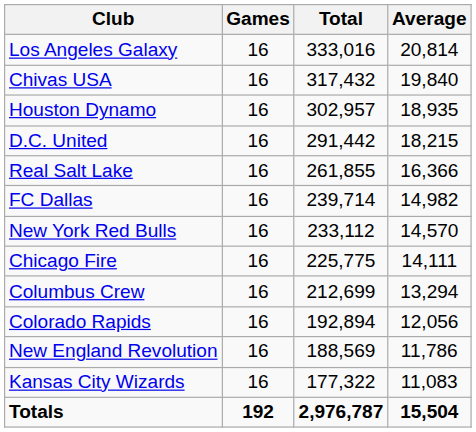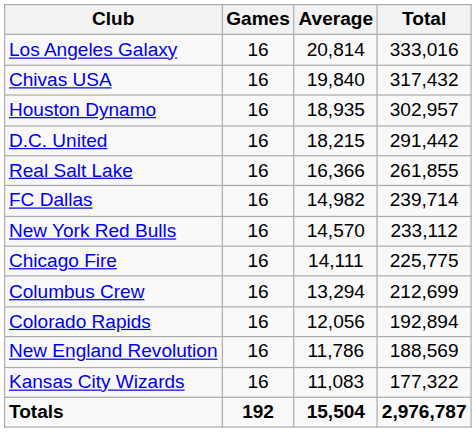 <table class="wikitable" style="font-size:100%">
 <tr>
 <th>Club</th>
 <th>Games</th>
+<th>Average</th>
 <th>Total</th>
-<th>Average</th>
 </tr>
 <tr>
 <td><a href='#'>Los Angeles Galaxy</a></td>
 <td align=center>16</td>
+<td align=center>20,814</td>
 <td align=center>333,016</td>
-<td align=center>20,814</td>
 </tr>
 <tr>
 <td><a href='#'>Chivas USA</a></td>
 <td align=center>16</td>
+<td align=center>19,840</td>
 <td align=center>317,432</td>
-<td align=center>19,840</td>
 </tr>
 <tr>
 <td><a href='#'>Houston Dynamo</a></td>
 <td align=center>16</td>
+<td align=center>18,935</td>
 <td align=center>302,957</td>
-<td align=center>18,935</td>
 </tr>
 <tr>
 <td><a href='#'>D.C. United</a></td>
 <td align=center>16</td>
+<td align=center>18,215</td>
 <td align=center>291,442</td>
-<td align=center>18,215</td>
 </tr>
 <tr>
 <td><a href='#'>Real Salt Lake</a></td>
 <td align=center>16</td>
+<td align=center>16,366</td>
 <td align=center>261,855</td>
-<td align=center>16,366</td>
 </tr>
 <tr>
 <td><a href='#'>FC Dallas</a></td>
 <td align=center>16</td>
+<td align=center>14,982</td>
 <td align=center>239,714</td>
-<td align=center>14,982</td>
 </tr>
 <tr>
 <td><a href='#'>New York Red Bulls</a></td>
 <td align=center>16</td>
+<td align=center>14,570</td>
 <td align=center>233,112</td>
-<td align=center>14,570</td>
 </tr>
 <tr>
 <td><a href='#'>Chicago Fire</a></td>
 <td align=center>16</td>
+<td align=center>14,111</td>
 <td align=center>225,775</td>
-<td align=center>14,111</td>
 </tr>
 <tr>
 <td><a href='#'>Columbus Crew</a></td>
 <td align=center>16</td>
+<td align=center>13,294</td>
 <td align=center>212,699</td>
-<td align=center>13,294</td>
 </tr>
 <tr>
 <td><a href='#'>Colorado Rapids</a></td>
 <td align=center>16</td>
+<td align=center>12,056</td>
 <td align=center>192,894</td>
-<td align=center>12,056</td>
 </tr>
 <tr>
 <td><a href='#'>New England Revolution</a></td>
 <td align=center>16</td>
+<td align=center>11,786</td>
 <td align=center>188,569</td>
-<td align=center>11,786</td>
 </tr>
 <tr>
 <td><a href='#'>Kansas City Wizards</a></td>
 <td align=center>16</td>
+<td align=center>11,083</td>
 <td align=center>177,322</td>
-<td align=center>11,083</td>
 </tr>
 <tr>
 <td><strong>Totals</strong></td>
 <td align=center><strong>192</strong></td>
+<td align=center><strong>15,504</strong></td>
 <td align=center><strong>2,976,787</strong></td>
-<td align=center><strong>15,504</strong></td>
 </tr>
 </table>
